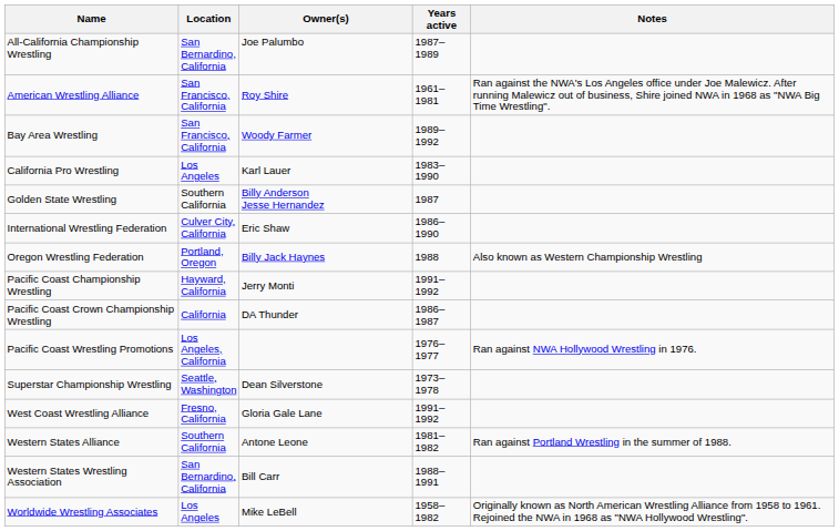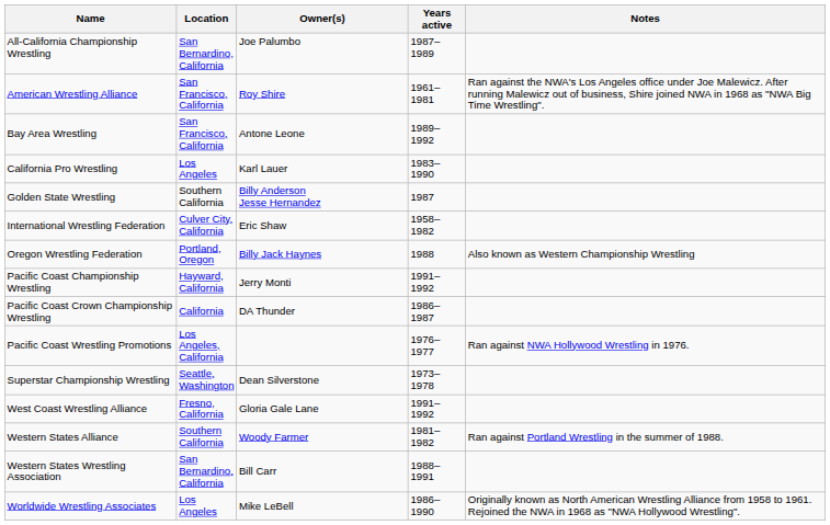 <table class=wikitable>
 <tr>
 <th width="21%">Name</th>
 <th width="7%">Location</th>
 <th width="21%">Owner(s)</th>
 <th width="7%">Years active</th>
 <th width="55%">Notes</th>
 </tr>
 <tr valign="top">
 <td>All-California Championship Wrestling</td>
 <td><a href='#'>San Bernardino, California</a></td>
 <td>Joe Palumbo</td>
 <td>1987–1989</td>
 <td></td>
 </tr>
 <tr>
 <td><a href='#'>American Wrestling Alliance</a></td>
 <td><a href='#'>San Francisco, California</a></td>
 <td><a href='#'>Roy Shire</a></td>
 <td>1961–1981</td>
 <td>Ran against the NWA's Los Angeles office under Joe Malewicz. After running Malewicz out of business, Shire joined NWA in 1968 as "NWA Big Time Wrestling".</td>
 </tr>
 <tr>
 <td>Bay Area Wrestling</td>
 <td><a href='#'>San Francisco, California</a></td>
-<td><a href='#'>Woody Farmer</a></td>
+<td>Antone Leone</td>
 <td>1989–1992</td>
 <td></td>
 </tr>
 <tr>
 <td>California Pro Wrestling</td>
 <td><a href='#'>Los Angeles</a></td>
 <td>Karl Lauer</td>
 <td>1983–1990</td>
 <td></td>
 </tr>
 <tr>
 <td>Golden State Wrestling</td>
 <td>Southern California</td>
 <td><a href='#'>Billy Anderson</a><br><a href='#'>Jesse Hernandez</a></td>
 <td>1987</td>
 <td></td>
 </tr>
 <tr>
 <td>International Wrestling Federation</td>
 <td><a href='#'>Culver City, California</a></td>
 <td>Eric Shaw</td>
-<td>1986–1990</td>
+<td>1958–1982</td>
 <td></td>
 </tr>
 <tr>
 <td>Oregon Wrestling Federation</td>
 <td><a href='#'>Portland, Oregon</a></td>
 <td><a href='#'>Billy Jack Haynes</a></td>
 <td>1988</td>
 <td>Also known as Western Championship Wrestling</td>
 </tr>
 <tr>
 <td>Pacific Coast Championship Wrestling</td>
 <td><a href='#'>Hayward, California</a></td>
 <td>Jerry Monti</td>
 <td>1991–1992</td>
 <td></td>
 </tr>
 <tr>
 <td>Pacific Coast Crown Championship Wrestling</td>
 <td><a href='#'>California</a></td>
 <td>DA Thunder</td>
 <td>1986–1987</td>
 <td></td>
 </tr>
 <tr>
 <td>Pacific Coast Wrestling Promotions</td>
 <td><a href='#'>Los Angeles, California</a></td>
 <td></td>
 <td>1976–1977</td>
 <td>Ran against <a href='#'>NWA Hollywood Wrestling</a> in 1976.</td>
 </tr>
 <tr>
 <td>Superstar Championship Wrestling</td>
 <td><a href='#'>Seattle, Washington</a></td>
 <td>Dean Silverstone</td>
 <td>1973–1978</td>
 <td></td>
 </tr>
 <tr>
 <td>West Coast Wrestling Alliance</td>
 <td><a href='#'>Fresno, California</a></td>
 <td>Gloria Gale Lane</td>
 <td>1991–1992</td>
 <td></td>
 </tr>
 <tr>
 <td>Western States Alliance</td>
 <td><a href='#'>Southern California</a></td>
-<td>Antone Leone</td>
+<td><a href='#'>Woody Farmer</a></td>
 <td>1981–1982</td>
 <td>Ran against <a href='#'>Portland Wrestling</a> in the summer of 1988.</td>
 </tr>
 <tr>
 <td>Western States Wrestling Association</td>
 <td><a href='#'>San Bernardino, California</a></td>
 <td>Bill Carr</td>
 <td>1988–1991</td>
 <td></td>
 </tr>
 <tr>
 <td><a href='#'>Worldwide Wrestling Associates</a></td>
 <td><a href='#'>Los Angeles</a></td>
 <td>Mike LeBell</td>
-<td>1958–1982</td>
+<td>1986–1990</td>
 <td>Originally known as North American Wrestling Alliance from 1958 to 1961. Rejoined the NWA in 1968 as "NWA Hollywood Wrestling".</td>
 </tr>
 </table>
